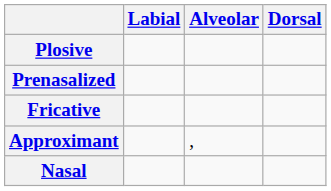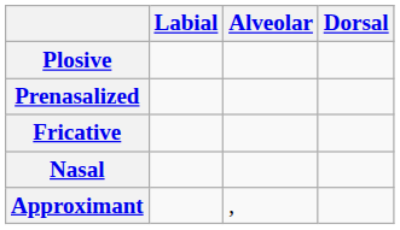 <table class="wikitable">
 <tr>
 <th></th>
 <th><a href='#'>Labial</a></th>
 <th><a href='#'>Alveolar</a></th>
 <th><a href='#'>Dorsal</a></th>
 </tr>
 <tr>
 <th><a href='#'>Plosive</a></th>
 <td></td>
 <td></td>
 <td></td>
 </tr>
 <tr>
 <th><a href='#'>Prenasalized</a></th>
 <td> </td>
 <td> </td>
 <td> </td>
 </tr>
 <tr>
 <th><a href='#'>Fricative</a></th>
 <td></td>
 <td></td>
 <td></td>
 </tr>
 <tr>
+<th><a href='#'>Nasal</a></th>
+<td></td>
+<td></td>
+<td> </td>
+</tr>
+<tr>
 <th><a href='#'>Approximant</a></th>
 <td></td>
 <td>, </td>
 <td> </td>
 </tr>
-<tr>
-<th><a href='#'>Nasal</a></th>
-<td></td>
-<td></td>
-<td> </td>
-</tr>
 </table>
